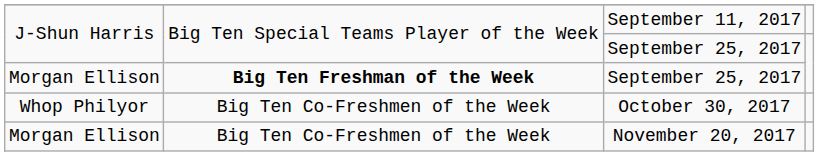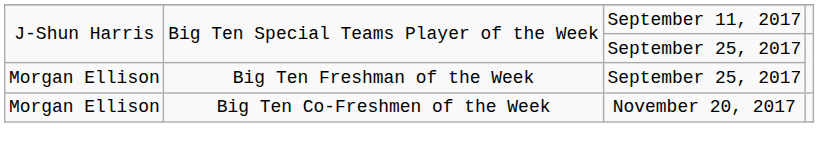 <table class="wikitable" style="text-align: center">
 <tr>
 </tr>
 <tr>
 <td rowspan="2">J-Shun Harris</td>
 <td rowspan="2">Big Ten Special Teams Player of the Week</td>
 <td>September 11, 2017</td>
 <td></td>
 </tr>
 <tr>
 <td>September 25, 2017</td>
 <td rowspan="2"></td>
 </tr>
 <tr>
 <td>Morgan Ellison</td>
-<td><strong>Big Ten Freshman of the Week</strong></td>
+<td>Big Ten Freshman of the Week</td>
 <td>September 25, 2017</td>
-</tr>
-<tr>
-<td>Whop Philyor</td>
-<td>Big Ten Co-Freshmen of the Week</td>
-<td>October 30, 2017</td>
-<td></td>
 </tr>
 <tr>
 <td>Morgan Ellison</td>
 <td>Big Ten Co-Freshmen of the Week</td>
 <td>November 20, 2017</td>
 <td></td>
 </tr>
 </table>
